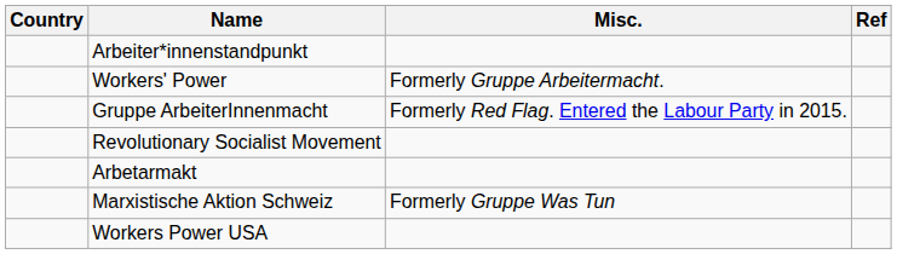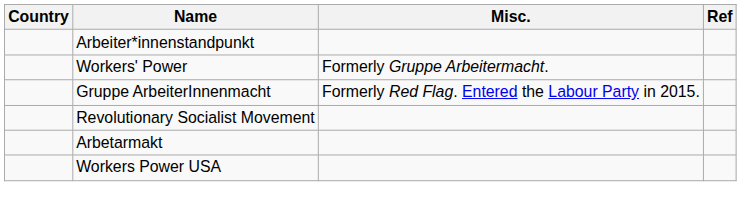 <table class="wikitable">
 <tr>
 <th>Country</th>
 <th>Name</th>
 <th>Misc.</th>
 <th>Ref</th>
 </tr>
 <tr>
 <td></td>
 <td>Arbeiter*innenstandpunkt</td>
 <td></td>
 <td></td>
 </tr>
 <tr>
 <td></td>
 <td>Workers' Power</td>
 <td>Formerly <em>Gruppe Arbeitermacht</em>.</td>
 <td></td>
 </tr>
 <tr>
 <td></td>
 <td>Gruppe ArbeiterInnenmacht</td>
 <td>Formerly <em>Red Flag</em>. <a href='#'>Entered</a> the <a href='#'>Labour Party</a> in 2015.</td>
 <td></td>
 </tr>
 <tr>
 <td></td>
 <td>Revolutionary Socialist Movement</td>
 <td></td>
 <td></td>
 </tr>
 <tr>
 <td></td>
 <td>Arbetarmakt</td>
 <td></td>
 <td></td>
 </tr>
 <tr>
 <td></td>
-<td>Marxistische Aktion Schweiz</td>
-<td>Formerly <em>Gruppe Was Tun</em></td>
-<td></td>
-</tr>
-<tr>
-<td></td>
 <td>Workers Power USA</td>
 <td></td>
 <td></td>
 </tr>
 </table>
